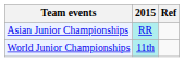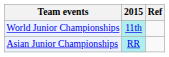 <table class="wikitable" style="font-size: 90%; text-align:center">
 <tr>
 <th>Team events</th>
 <th>2015</th>
 <th>Ref</th>
 </tr>
 <tr>
+<td bgcolor="#ECF2FF"; align="left"><a href='#'>World Junior Championships</a></td>
+<td bgcolor=AFEEEE><a href='#'>11th</a></td>
+<td></td>
+</tr>
+<tr>
 <td bgcolor="#ECF2FF"; align="left"><a href='#'>Asian Junior Championships</a></td>
 <td bgcolor=AFEEEE><a href='#'>RR</a></td>
 <td></td>
 </tr>
-<tr>
-<td bgcolor="#ECF2FF"; align="left"><a href='#'>World Junior Championships</a></td>
-<td bgcolor=AFEEEE><a href='#'>11th</a></td>
-<td></td>
-</tr>
 </table>
